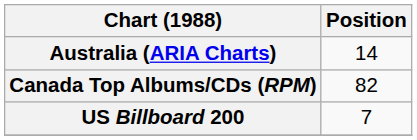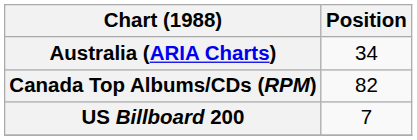 <table class="wikitable plainrowheaders" style="text-align:center">
 <tr>
 <th>Chart (1988)</th>
 <th>Position</th>
 </tr>
 <tr>
 <th scope="row">Australia (<a href='#'>ARIA Charts</a>)</th>
-<td>14</td>
+<td>34</td>
 </tr>
 <tr>
 <th scope="row">Canada Top Albums/CDs (<em>RPM</em>)</th>
 <td>82</td>
 </tr>
 <tr>
 <th scope="row">US <em>Billboard</em> 200</th>
 <td>7</td>
 </tr>
 <tr>
 </tr>
 </table>
